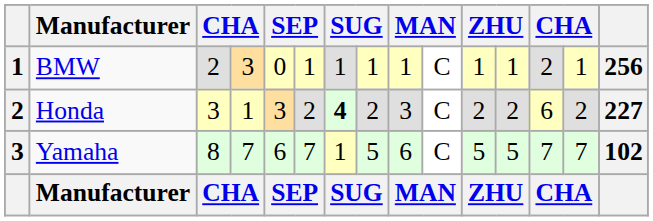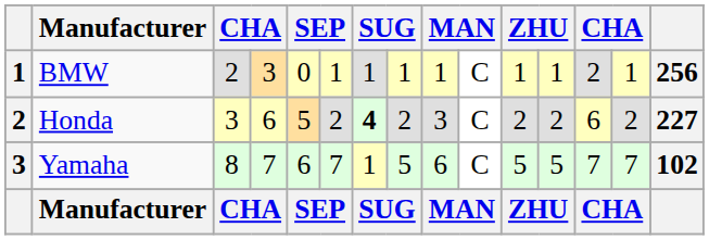 <table class="wikitable" style="font-size:85%; text-align:center;">
 <tr>
 <th></th>
 <th>Manufacturer</th>
 <th colspan=2><a href='#'>CHA</a><br></th>
 <th colspan=2><a href='#'>SEP</a><br></th>
 <th colspan=2><a href='#'>SUG</a><br></th>
 <th colspan=2><a href='#'>MAN</a><br></th>
 <th colspan=2><a href='#'>ZHU</a><br></th>
 <th colspan=2><a href='#'>CHA</a><br></th>
 <th></th>
 </tr>
 <tr>
 <th>1</th>
 <td align=left> <a href='#'>BMW</a></td>
 <td style="background:#dfdfdf;">2</td>
 <td style="background:#ffdf9f;">3</td>
 <td style="background:#ffffbf;">0</td>
 <td style="background:#ffffbf;">1</td>
 <td style="background:#dfdfdf;">1</td>
 <td style="background:#ffffbf;">1</td>
 <td style="background:#ffffbf;">1</td>
 <td style="background:#ffffff;">C</td>
 <td style="background:#ffffbf;">1</td>
 <td style="background:#ffffbf;">1</td>
 <td style="background:#dfdfdf;">2</td>
 <td style="background:#ffffbf;">1</td>
 <th>256</th>
 </tr>
 <tr>
 <th>2</th>
 <td align=left> <a href='#'>Honda</a></td>
 <td style="background:#ffffbf;">3</td>
-<td style="background:#ffffbf;">1</td>
-<td style="background:#ffdf9f;">3</td>
+<td style="background:#ffffbf;">6</td>
+<td style="background:#ffdf9f;">5</td>
 <td style="background:#dfdfdf;">2</td>
 <td style="background:#dfffdf;"><strong>4</strong></td>
 <td style="background:#dfdfdf;">2</td>
 <td style="background:#dfdfdf;">3</td>
 <td style="background:#ffffff;">C</td>
 <td style="background:#dfdfdf;">2</td>
 <td style="background:#dfdfdf;">2</td>
 <td style="background:#ffffbf;">6</td>
 <td style="background:#dfdfdf;">2</td>
 <th>227</th>
 </tr>
 <tr>
 <th>3</th>
 <td align=left> <a href='#'>Yamaha</a></td>
 <td style="background:#dfffdf;">8</td>
 <td style="background:#dfffdf;">7</td>
 <td style="background:#dfffdf;">6</td>
 <td style="background:#dfffdf;">7</td>
 <td style="background:#ffffbf;">1</td>
 <td style="background:#dfffdf;">5</td>
 <td style="background:#dfffdf;">6</td>
 <td style="background:#ffffff;">C</td>
 <td style="background:#dfffdf;">5</td>
 <td style="background:#dfffdf;">5</td>
 <td style="background:#dfffdf;">7</td>
 <td style="background:#dfffdf;">7</td>
 <th>102</th>
 </tr>
 <tr>
 <th></th>
 <th>Manufacturer</th>
 <th colspan=2><a href='#'>CHA</a><br></th>
 <th colspan=2><a href='#'>SEP</a><br></th>
 <th colspan=2><a href='#'>SUG</a><br></th>
 <th colspan=2><a href='#'>MAN</a><br></th>
 <th colspan=2><a href='#'>ZHU</a><br></th>
 <th colspan=2><a href='#'>CHA</a><br></th>
 <th></th>
 </tr>
 </table>
